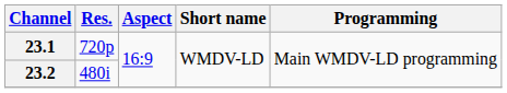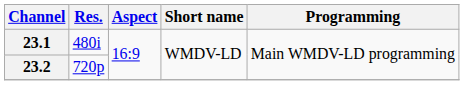 <table class="wikitable">
 <tr>
 <th><a href='#'>Channel</a></th>
 <th><a href='#'>Res.</a></th>
 <th><a href='#'>Aspect</a></th>
 <th>Short name</th>
 <th>Programming</th>
 </tr>
 <tr>
 <th scope = "row">23.1</th>
-<td><a href='#'>720p</a></td>
+<td><a href='#'>480i</a></td>
 <td rowspan=2><a href='#'>16:9</a></td>
 <td rowspan=2>WMDV-LD</td>
 <td rowspan=2>Main WMDV-LD programming</td>
 </tr>
 <tr>
 <th scope = "row">23.2</th>
-<td><a href='#'>480i</a></td>
+<td><a href='#'>720p</a></td>
 </tr>
 <tr>
 </tr>
 </table>
